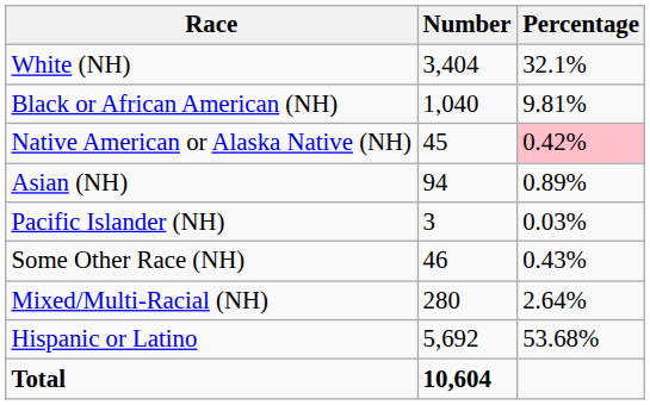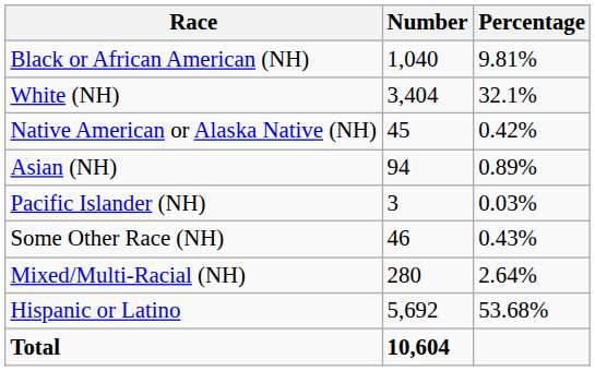 <table class="wikitable">
 <tr>
 <th>Race</th>
 <th>Number</th>
 <th>Percentage</th>
 </tr>
 <tr>
+<td><a href='#'>Black or African American</a> (NH)</td>
+<td>1,040</td>
+<td>9.81%</td>
+</tr>
+<tr>
 <td><a href='#'>White</a> (NH)</td>
 <td>3,404</td>
 <td>32.1%</td>
 </tr>
 <tr>
-<td><a href='#'>Black or African American</a> (NH)</td>
-<td>1,040</td>
-<td>9.81%</td>
-</tr>
-<tr>
 <td><a href='#'>Native American</a> or <a href='#'>Alaska Native</a> (NH)</td>
 <td>45</td>
-<td style="background: pink;">0.42%</td>
+<td>0.42%</td>
 </tr>
 <tr>
 <td><a href='#'>Asian</a> (NH)</td>
 <td>94</td>
 <td>0.89%</td>
 </tr>
 <tr>
 <td><a href='#'>Pacific Islander</a> (NH)</td>
 <td>3</td>
 <td>0.03%</td>
 </tr>
 <tr>
 <td>Some Other Race (NH)</td>
 <td>46</td>
 <td>0.43%</td>
 </tr>
 <tr>
 <td><a href='#'>Mixed/Multi-Racial</a> (NH)</td>
 <td>280</td>
 <td>2.64%</td>
 </tr>
 <tr>
 <td><a href='#'>Hispanic or Latino</a></td>
 <td>5,692</td>
 <td>53.68%</td>
 </tr>
 <tr>
 <td><strong>Total</strong></td>
 <td><strong>10,604</strong></td>
 <td></td>
 </tr>
 </table>
